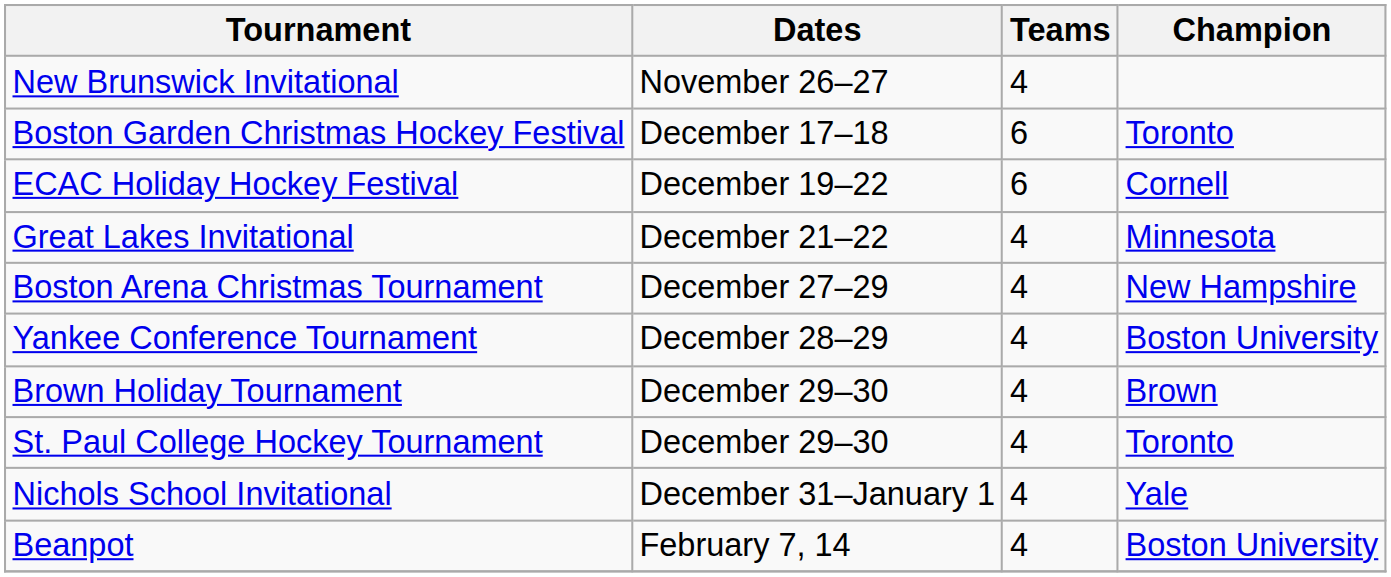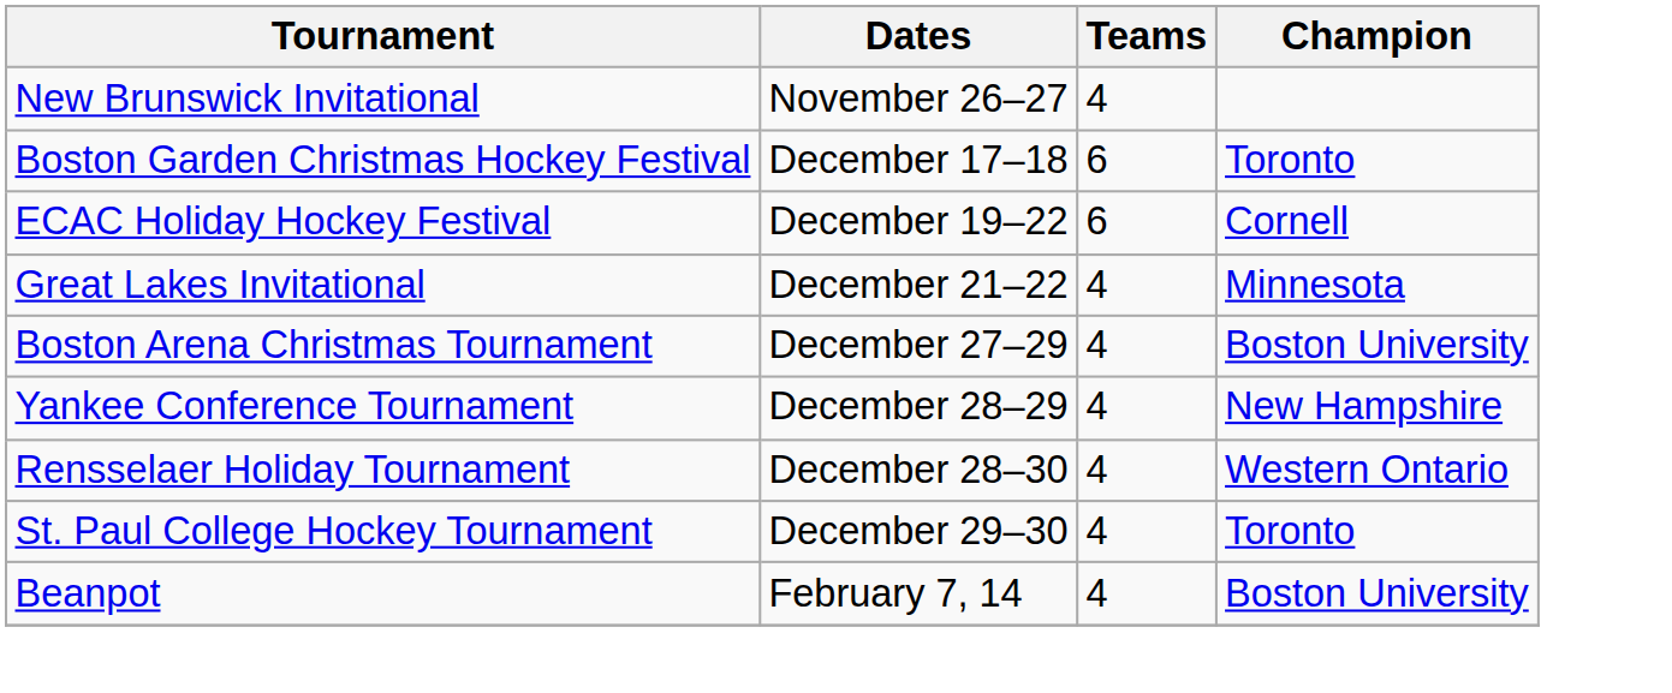 <table class="wikitable">
 <tr>
 <th>Tournament</th>
 <th>Dates</th>
 <th>Teams</th>
 <th>Champion</th>
 </tr>
 <tr>
 <td><a href='#'>New Brunswick Invitational</a></td>
 <td>November 26–27</td>
 <td>4</td>
 <td></td>
 </tr>
 <tr>
 <td><a href='#'>Boston Garden Christmas Hockey Festival</a></td>
 <td>December 17–18</td>
 <td>6</td>
 <td><a href='#'>Toronto</a></td>
 </tr>
 <tr>
 <td><a href='#'>ECAC Holiday Hockey Festival</a></td>
 <td>December 19–22</td>
 <td>6</td>
 <td><a href='#'>Cornell</a></td>
 </tr>
 <tr>
 <td><a href='#'>Great Lakes Invitational</a></td>
 <td>December 21–22</td>
 <td>4</td>
 <td><a href='#'>Minnesota</a></td>
 </tr>
 <tr>
 <td><a href='#'>Boston Arena Christmas Tournament</a></td>
 <td>December 27–29</td>
 <td>4</td>
-<td><a href='#'>New Hampshire</a></td>
+<td><a href='#'>Boston University</a></td>
 </tr>
 <tr>
 <td><a href='#'>Yankee Conference Tournament</a></td>
 <td>December 28–29</td>
 <td>4</td>
-<td><a href='#'>Boston University</a></td>
+<td><a href='#'>New Hampshire</a></td>
 </tr>
 <tr>
-<td><a href='#'>Brown Holiday Tournament</a></td>
-<td>December 29–30</td>
+<td><a href='#'>Rensselaer Holiday Tournament</a></td>
+<td>December 28–30</td>
 <td>4</td>
-<td><a href='#'>Brown</a></td>
+<td><a href='#'>Western Ontario</a></td>
 </tr>
 <tr>
 <td><a href='#'>St. Paul College Hockey Tournament</a></td>
 <td>December 29–30</td>
 <td>4</td>
 <td><a href='#'>Toronto</a></td>
-</tr>
-<tr>
-<td><a href='#'>Nichols School Invitational</a></td>
-<td>December 31–January 1</td>
-<td>4</td>
-<td><a href='#'>Yale</a></td>
 </tr>
 <tr>
 <td><a href='#'>Beanpot</a></td>
 <td>February 7, 14</td>
 <td>4</td>
 <td><a href='#'>Boston University</a></td>
 </tr>
 <tr>
 </tr>
 </table>
